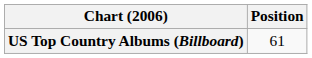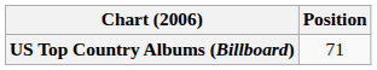 <table class="wikitable plainrowheaders" style="text-align:center">
 <tr>
 <th scope="col">Chart (2006)</th>
 <th scope="col">Position</th>
 </tr>
 <tr>
 <th scope="row">US Top Country Albums (<em>Billboard</em>)</th>
-<td>61</td>
+<td>71</td>
 </tr>
 </table>
